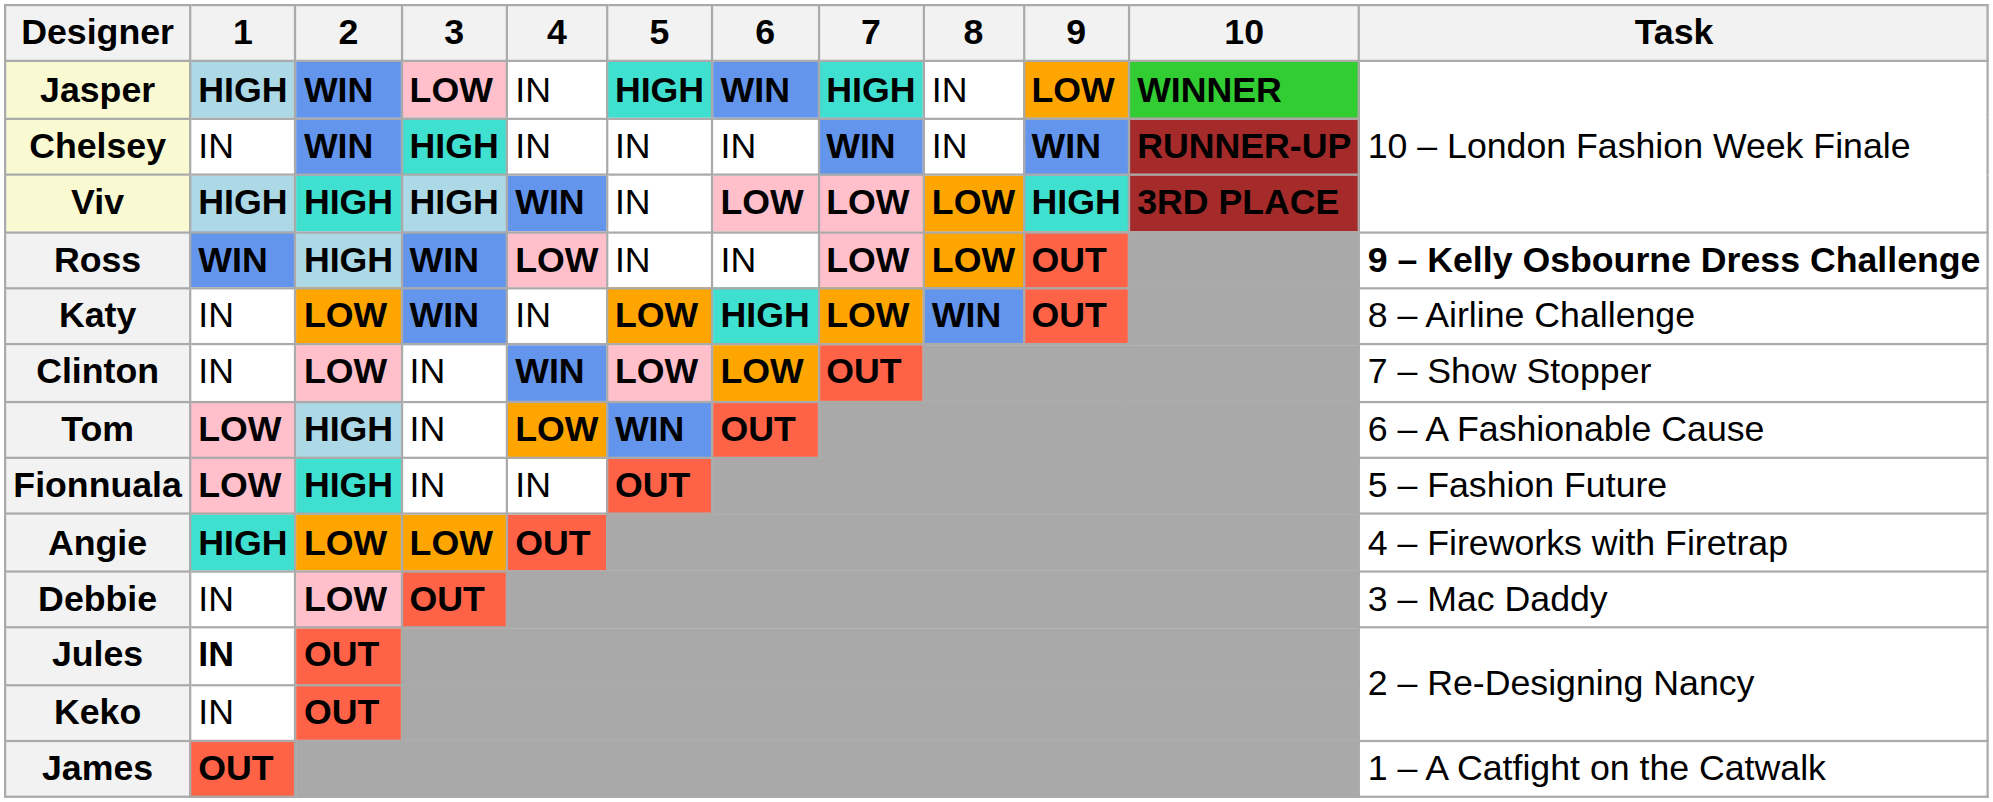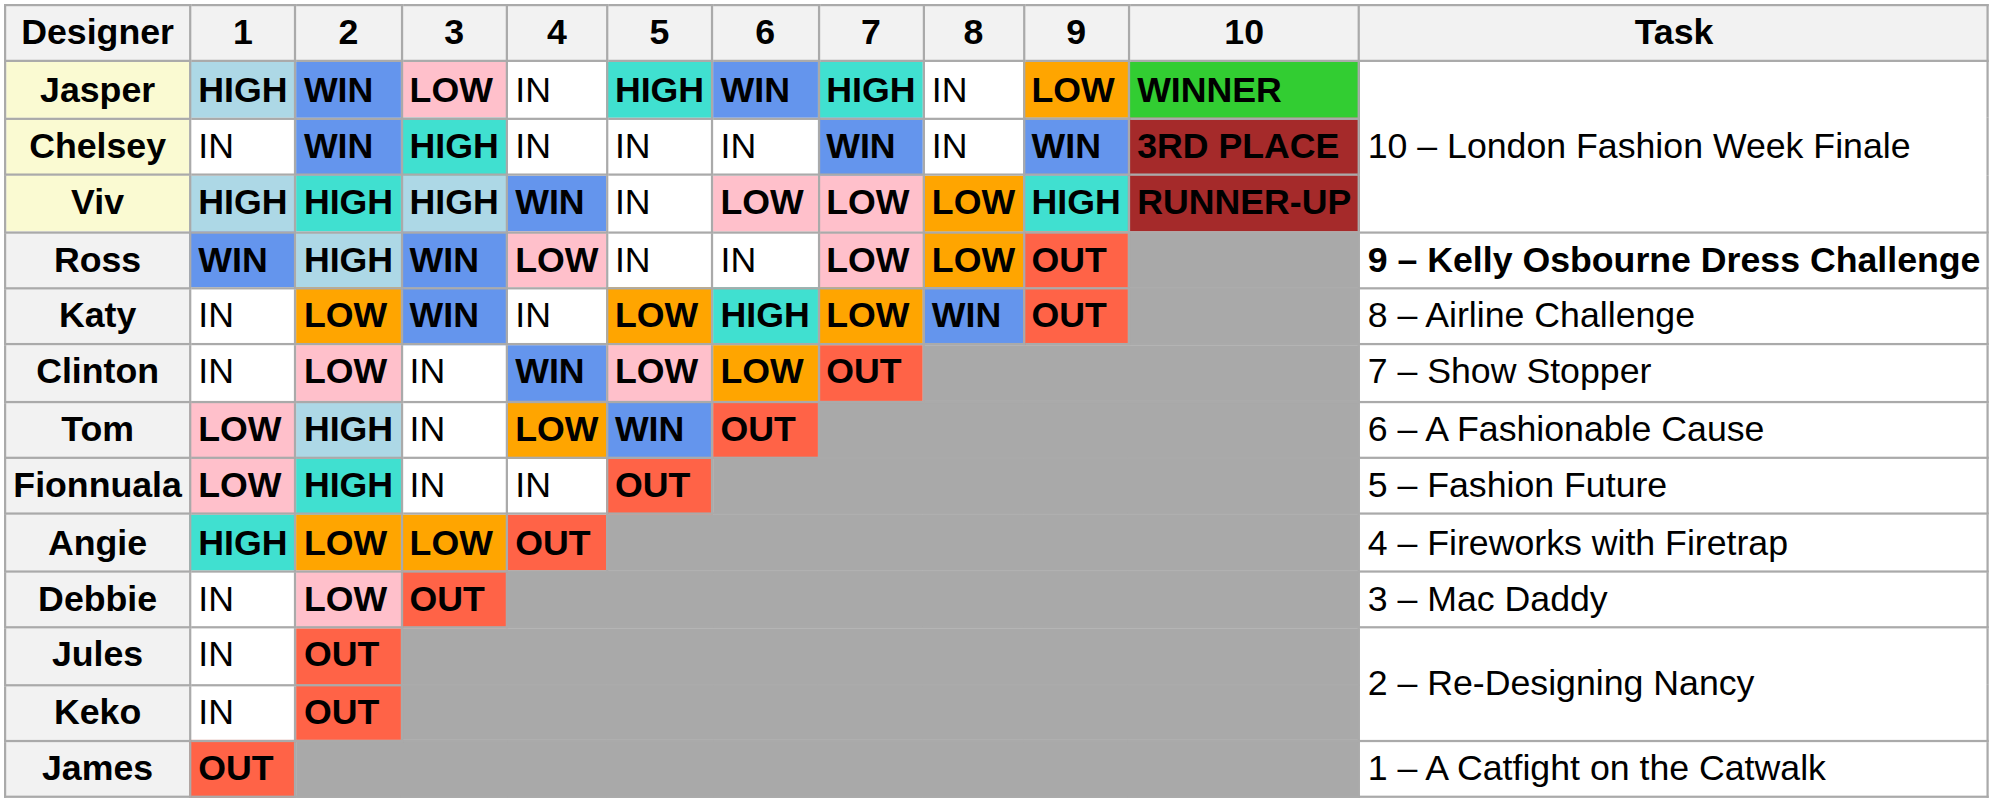 <table class="wikitable" style="background:#ffffff;" style="text-align:center">
 <tr>
 <th>Designer</th>
 <th>1</th>
 <th>2</th>
 <th>3</th>
 <th>4</th>
 <th>5</th>
 <th>6</th>
 <th>7</th>
 <th>8</th>
 <th>9</th>
 <th>10</th>
 <th>Task</th>
 </tr>
 <tr>
 <th style="background:#FAFAD2;">Jasper</th>
 <td style="background:lightblue"><strong>HIGH</strong></td>
 <td style="background:cornflowerblue"><strong>WIN</strong></td>
 <td style="background:pink"><strong>LOW</strong></td>
 <td>IN</td>
 <td style="background:turquoise"><strong>HIGH</strong></td>
 <td style="background:cornflowerblue"><strong>WIN</strong></td>
 <td style="background:turquoise"><strong>HIGH</strong></td>
 <td>IN</td>
 <td style="background:orange"><strong>LOW</strong></td>
 <td style="background:limegreen"><strong>WINNER</strong></td>
 <td rowspan="3">10 – London Fashion Week Finale</td>
 </tr>
 <tr>
 <th style="background:#FAFAD2;">Chelsey</th>
 <td>IN</td>
 <td style="background:cornflowerblue"><strong>WIN</strong></td>
 <td style="background:turquoise"><strong>HIGH</strong></td>
 <td>IN</td>
 <td>IN</td>
 <td>IN</td>
 <td style="background:cornflowerblue"><strong>WIN</strong></td>
 <td>IN</td>
 <td style="background:cornflowerblue"><strong>WIN</strong></td>
-<td style="background:brown"><strong>RUNNER-UP </strong></td>
+<td style="background:brown"><strong>3RD PLACE</strong></td>
 </tr>
 <tr>
 <th style="background:#FAFAD2;">Viv</th>
 <td style="background:lightblue"><strong>HIGH</strong></td>
 <td style="background:turquoise"><strong>HIGH</strong></td>
 <td style="background:lightblue"><strong>HIGH</strong></td>
 <td style="background:cornflowerblue"><strong>WIN</strong></td>
 <td>IN</td>
 <td style="background:pink"><strong>LOW</strong></td>
 <td style="background:pink"><strong>LOW</strong></td>
 <td style="background:orange"><strong>LOW</strong></td>
 <td style="background:turquoise"><strong>HIGH</strong></td>
-<td style="background:brown"><strong>3RD PLACE</strong></td>
+<td style="background:brown"><strong>RUNNER-UP </strong></td>
 </tr>
 <tr>
 <th>Ross</th>
 <td style="background:cornflowerblue"><strong>WIN</strong></td>
 <td style="background:lightblue"><strong>HIGH</strong></td>
 <td style="background:cornflowerblue"><strong>WIN</strong></td>
 <td style="background:pink"><strong>LOW</strong></td>
 <td>IN</td>
 <td>IN</td>
 <td style="background:pink"><strong>LOW</strong></td>
 <td style="background:orange"><strong>LOW</strong></td>
 <td style="background:tomato"><strong>OUT</strong></td>
 <td colspan=1 style="background:darkgray;"></td>
 <td><strong>9 – Kelly Osbourne Dress Challenge</strong></td>
 </tr>
 <tr>
 <th>Katy</th>
 <td>IN</td>
 <td style="background:orange"><strong>LOW</strong></td>
 <td style="background:cornflowerblue"><strong>WIN</strong></td>
 <td>IN</td>
 <td style="background:orange"><strong>LOW</strong></td>
 <td style="background:turquoise"><strong>HIGH</strong></td>
 <td style="background:orange"><strong>LOW</strong></td>
 <td style="background:cornflowerblue"><strong>WIN</strong></td>
 <td style="background:tomato"><strong>OUT</strong></td>
 <td colspan=1 style="background:darkgray;"></td>
 <td>8 – Airline Challenge</td>
 </tr>
 <tr>
 <th>Clinton</th>
 <td>IN</td>
 <td style="background:pink"><strong>LOW</strong></td>
 <td>IN</td>
 <td style="background:cornflowerblue"><strong>WIN</strong></td>
 <td style="background:pink"><strong>LOW</strong></td>
 <td style="background:orange"><strong>LOW</strong></td>
 <td style="background:tomato"><strong>OUT</strong></td>
 <td colspan=3 style="background:darkgray;"></td>
 <td>7 – Show Stopper</td>
 </tr>
 <tr>
 <th>Tom</th>
 <td style="background:pink"><strong>LOW</strong></td>
 <td style="background:lightblue"><strong>HIGH</strong></td>
 <td>IN</td>
 <td style="background:orange"><strong>LOW</strong></td>
 <td style="background:cornflowerblue"><strong>WIN</strong></td>
 <td style="background:tomato"><strong>OUT</strong></td>
 <td colspan=4 style="background:darkgray;"></td>
 <td>6 – A Fashionable Cause</td>
 </tr>
 <tr>
 <th>Fionnuala</th>
 <td style="background:pink"><strong>LOW</strong></td>
 <td style="background:turquoise"><strong>HIGH</strong></td>
 <td>IN</td>
 <td>IN</td>
 <td style="background:tomato"><strong>OUT</strong></td>
 <td colspan=5 style="background:darkgray;"></td>
 <td>5 – Fashion Future</td>
 </tr>
 <tr>
 <th>Angie</th>
 <td style="background:turquoise"><strong>HIGH</strong></td>
 <td style="background:orange"><strong>LOW</strong></td>
 <td style="background:orange"><strong>LOW</strong></td>
 <td style="background:tomato"><strong>OUT</strong></td>
 <td colspan=6 style="background:darkgray;"></td>
 <td>4 – Fireworks with Firetrap</td>
 </tr>
 <tr>
 <th>Debbie</th>
 <td>IN</td>
 <td style="background:pink"><strong>LOW</strong></td>
 <td style="background:tomato"><strong>OUT</strong></td>
 <td colspan=7 style="background:darkgray;"></td>
 <td>3 – Mac Daddy</td>
 </tr>
 <tr>
 <th>Jules</th>
-<td><strong>IN</strong></td>
+<td>IN</td>
 <td style="background:tomato"><strong>OUT</strong></td>
 <td colspan=8 style="background:darkgray;"></td>
 <td rowspan="2">2 – Re-Designing Nancy</td>
 </tr>
 <tr>
 <th>Keko</th>
 <td>IN</td>
 <td style="background:tomato"><strong>OUT</strong></td>
 <td colspan=8 style="background:darkgray;"></td>
 </tr>
 <tr>
 <th>James</th>
 <td style="background:tomato"><strong>OUT</strong></td>
 <td colspan=9 style="background:darkgray;"></td>
 <td>1 – A Catfight on the Catwalk</td>
 </tr>
 </table>
